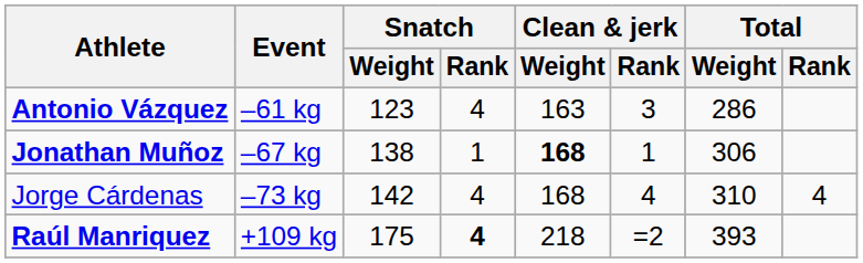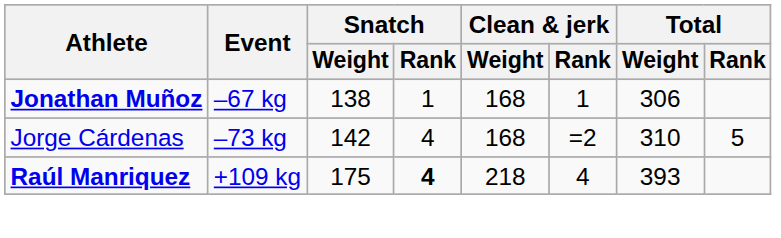 <table class=wikitable style=font-size:90%;text-align:center>
 <tr>
 <th rowspan=2>Athlete</th>
 <th rowspan=2>Event</th>
 <th colspan=2>Snatch</th>
 <th colspan=2>Clean & jerk</th>
 <th colspan=2>Total</th>
 </tr>
 <tr style=font-size:95%>
 <th>Weight</th>
 <th>Rank</th>
 <th>Weight</th>
 <th>Rank</th>
 <th>Weight</th>
 <th>Rank</th>
 </tr>
 <tr>
-<td align=left><strong><a href='#'>Antonio Vázquez</a></strong></td>
-<td align=left><a href='#'>–61 kg</a></td>
-<td>123</td>
-<td>4</td>
-<td>163</td>
-<td>3</td>
-<td>286</td>
-<td></td>
-</tr>
-<tr>
 <td align=left><strong><a href='#'>Jonathan Muñoz</a></strong></td>
 <td align=left><a href='#'>–67 kg</a></td>
 <td>138</td>
 <td>1</td>
-<td><strong>168</strong></td>
+<td>168</td>
 <td>1</td>
 <td>306</td>
 <td></td>
 </tr>
 <tr>
 <td align=left><a href='#'>Jorge Cárdenas</a></td>
 <td align=left><a href='#'>–73 kg</a></td>
 <td>142</td>
 <td>4</td>
 <td>168</td>
-<td>4</td>
+<td>=2</td>
 <td>310</td>
-<td>4</td>
+<td>5</td>
 </tr>
 <tr>
 <td align=left><strong><a href='#'>Raúl Manriquez</a></strong></td>
 <td align=left><a href='#'>+109 kg</a></td>
 <td>175</td>
 <td><strong>4</strong></td>
 <td>218</td>
-<td>=2</td>
+<td>4</td>
 <td>393</td>
 <td></td>
 </tr>
 </table>
